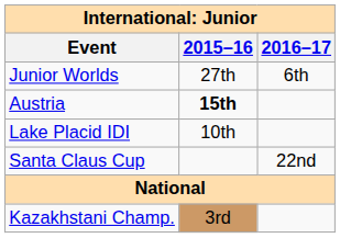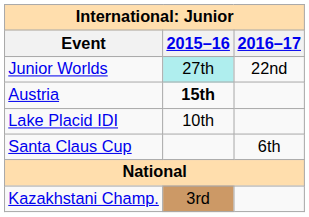 <table class="wikitable" style="text-align:center">
 <tr>
 <th colspan=4 style="background-color: #ffdead;" align=center>International: Junior</th>
 </tr>
 <tr>
 <th>Event</th>
 <th><a href='#'>2015–16</a></th>
 <th><a href='#'>2016–17</a></th>
 </tr>
 <tr>
 <td align=left><a href='#'>Junior Worlds</a></td>
-<td>27th</td>
-<td>6th</td>
+<td style="background: paleturquoise;">27th</td>
+<td>22nd</td>
 </tr>
 <tr>
 <td align=left> <a href='#'>Austria</a></td>
 <td><strong>15th</strong></td>
 <td></td>
 </tr>
 <tr>
 <td align=left><a href='#'>Lake Placid IDI</a></td>
 <td>10th</td>
 <td></td>
 </tr>
 <tr>
 <td align=left><a href='#'>Santa Claus Cup</a></td>
 <td></td>
-<td>22nd</td>
+<td>6th</td>
 </tr>
 <tr>
 <th colspan=4 style="background-color: #ffdead;" align=center>National</th>
 </tr>
 <tr>
 <td align=left><a href='#'>Kazakhstani Champ.</a></td>
 <td bgcolor=cc9966>3rd</td>
 <td></td>
 </tr>
 </table>
